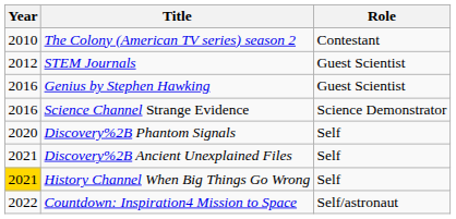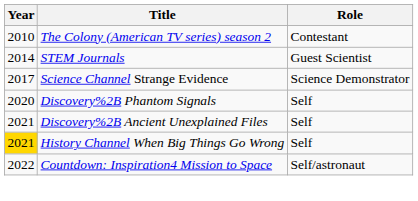 <table class="wikitable">
 <tr>
 <th>Year</th>
 <th>Title</th>
 <th>Role</th>
 </tr>
 <tr>
 <td>2010</td>
 <td><em><a href='#'>The Colony (American TV series) season 2</a></em></td>
 <td>Contestant</td>
 </tr>
 <tr>
-<td>2012</td>
+<td>2014</td>
 <td><em><a href='#'>STEM Journals</a></em></td>
 <td>Guest Scientist</td>
 </tr>
 <tr>
-<td>2016</td>
-<td><em><a href='#'>Genius by Stephen Hawking</a></em></td>
-<td>Guest Scientist</td>
-</tr>
-<tr>
-<td>2016</td>
+<td>2017</td>
 <td><em><a href='#'>Science Channel</a></em> Strange Evidence</td>
 <td>Science Demonstrator</td>
 </tr>
 <tr>
 <td>2020</td>
 <td><em><a href='#'>Discovery%2B</a> Phantom Signals</em></td>
 <td>Self</td>
 </tr>
 <tr>
 <td>2021</td>
 <td><em><a href='#'>Discovery%2B</a> Ancient Unexplained Files</em></td>
 <td>Self</td>
 </tr>
 <tr>
 <td style="background: gold;">2021</td>
 <td><em><a href='#'>History Channel</a> When Big Things Go Wrong</em></td>
 <td>Self</td>
 </tr>
 <tr>
 <td>2022</td>
 <td><em><a href='#'>Countdown: Inspiration4 Mission to Space</a></em></td>
 <td>Self/astronaut</td>
 </tr>
 </table>
